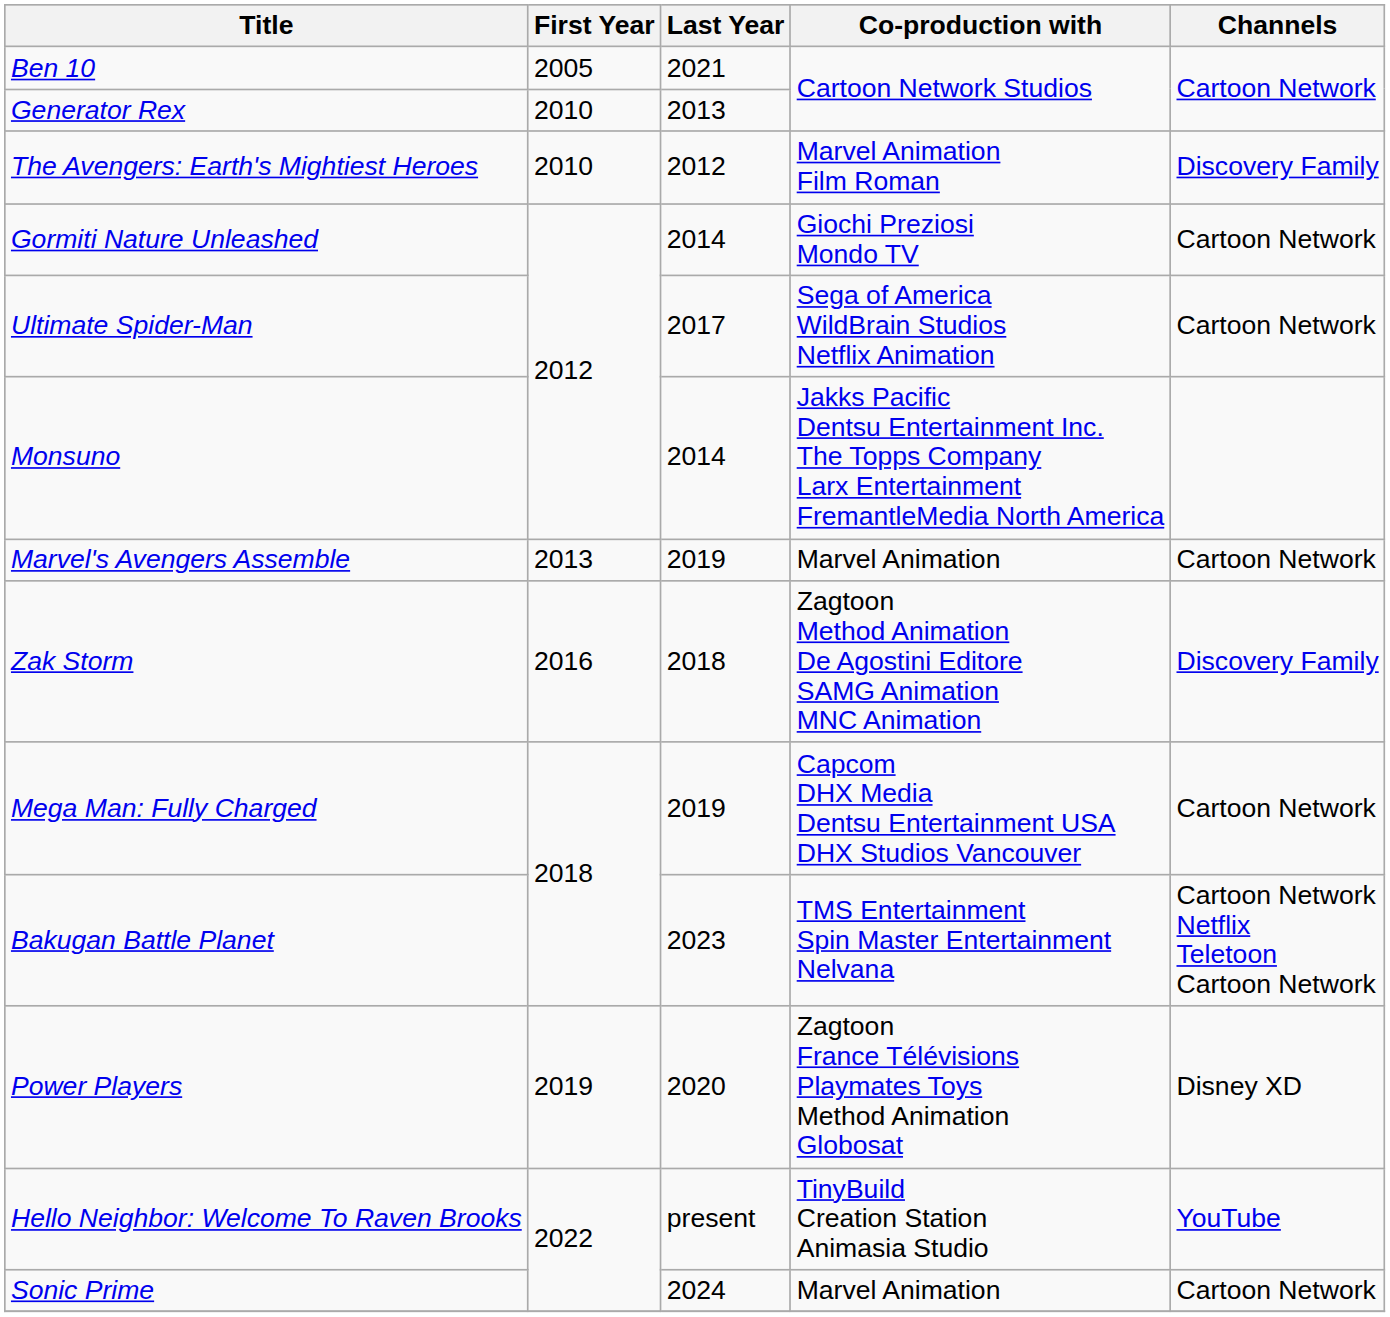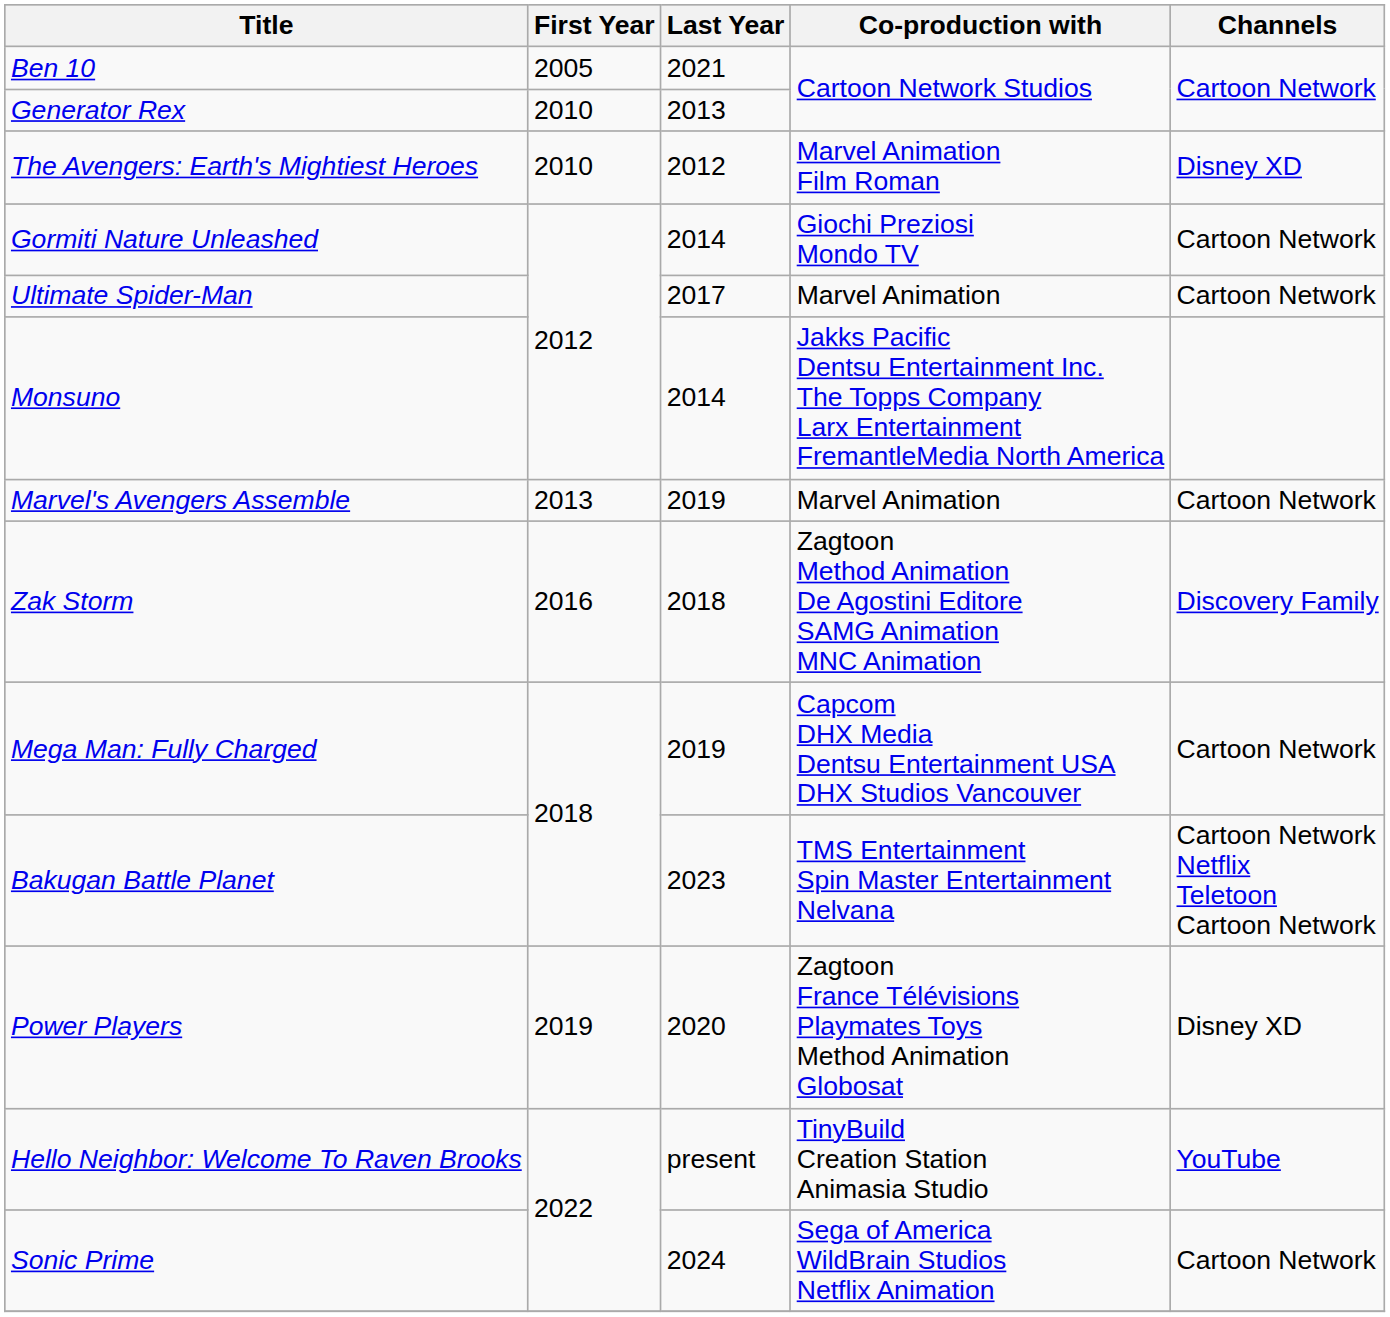 <table class="wikitable sortable">
 <tr>
 <th>Title</th>
 <th>First Year</th>
 <th>Last Year</th>
 <th>Co-production with</th>
 <th>Channels</th>
 </tr>
 <tr>
 <td><em><a href='#'>Ben 10</a></em></td>
 <td>2005</td>
 <td>2021</td>
 <td rowspan="2"><a href='#'>Cartoon Network Studios</a></td>
 <td rowspan="2"><a href='#'>Cartoon Network</a></td>
 </tr>
 <tr>
 <td><em><a href='#'>Generator Rex</a></em></td>
 <td>2010</td>
 <td>2013</td>
 </tr>
 <tr>
 <td><em><a href='#'>The Avengers: Earth's Mightiest Heroes</a></em></td>
 <td>2010</td>
 <td>2012</td>
 <td><a href='#'>Marvel Animation</a><br><a href='#'>Film Roman</a></td>
-<td><a href='#'>Discovery Family</a></td>
+<td><a href='#'>Disney XD</a></td>
 </tr>
 <tr>
 <td><em><a href='#'>Gormiti Nature Unleashed</a></em></td>
 <td rowspan="3">2012</td>
 <td>2014</td>
 <td><a href='#'>Giochi Preziosi</a><br><a href='#'>Mondo TV</a></td>
 <td>Cartoon Network</td>
 </tr>
 <tr>
 <td><em><a href='#'>Ultimate Spider-Man</a></em></td>
 <td>2017</td>
-<td><a href='#'>Sega of America</a><br><a href='#'>WildBrain Studios</a><br><a href='#'>Netflix Animation</a></td>
+<td>Marvel Animation</td>
 <td>Cartoon Network </td>
 </tr>
 <tr>
 <td><em><a href='#'>Monsuno</a></em></td>
 <td>2014</td>
 <td><a href='#'>Jakks Pacific</a><br><a href='#'>Dentsu Entertainment Inc.</a><br><a href='#'>The Topps Company</a><br><a href='#'>Larx Entertainment</a><br><a href='#'>FremantleMedia North America</a></td>
 <td></td>
 </tr>
 <tr>
 <td><em><a href='#'>Marvel's Avengers Assemble</a></em></td>
 <td>2013</td>
 <td>2019</td>
 <td>Marvel Animation</td>
 <td>Cartoon Network </td>
 </tr>
 <tr>
 <td><em><a href='#'>Zak Storm</a></em></td>
 <td>2016</td>
 <td>2018</td>
 <td>Zagtoon<br><a href='#'>Method Animation</a><br><a href='#'>De Agostini Editore</a><br><a href='#'>SAMG Animation</a><br><a href='#'>MNC Animation</a></td>
 <td><a href='#'>Discovery Family</a></td>
 </tr>
 <tr>
 <td><em><a href='#'>Mega Man: Fully Charged</a></em></td>
 <td rowspan="2">2018</td>
 <td>2019</td>
 <td><a href='#'>Capcom</a> <br><a href='#'>DHX Media</a><br><a href='#'>Dentsu Entertainment USA</a><br><a href='#'>DHX Studios Vancouver</a></td>
 <td>Cartoon Network</td>
 </tr>
 <tr>
 <td><em><a href='#'>Bakugan Battle Planet</a></em></td>
 <td rowspan=1>2023</td>
 <td><a href='#'>TMS Entertainment</a><br><a href='#'>Spin Master Entertainment</a><br><a href='#'>Nelvana</a></td>
 <td>Cartoon Network <br><a href='#'>Netflix</a> <br><a href='#'>Teletoon</a> <br>Cartoon Network </td>
 </tr>
 <tr>
 <td><em><a href='#'>Power Players</a></em></td>
 <td>2019</td>
 <td>2020</td>
 <td>Zagtoon<br><a href='#'>France Télévisions</a><br><a href='#'>Playmates Toys</a><br>Method Animation<br><a href='#'>Globosat</a></td>
 <td>Disney XD</td>
 </tr>
 <tr>
 <td><em><a href='#'>Hello Neighbor: Welcome To Raven Brooks</a></em></td>
 <td rowspan="2">2022</td>
 <td>present</td>
 <td><a href='#'>TinyBuild</a><br>Creation Station<br>Animasia Studio</td>
 <td><a href='#'>YouTube</a></td>
 </tr>
 <tr>
 <td><em><a href='#'>Sonic Prime</a></em></td>
 <td>2024</td>
-<td>Marvel Animation</td>
+<td><a href='#'>Sega of America</a><br><a href='#'>WildBrain Studios</a><br><a href='#'>Netflix Animation</a></td>
 <td>Cartoon Network </td>
 </tr>
 <tr>
 </tr>
 </table>
